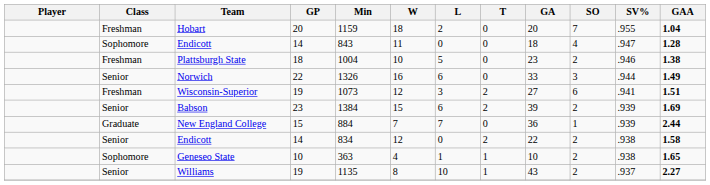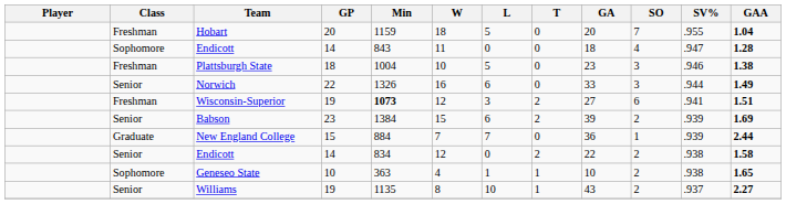 <table class="wikitable sortable">
 <tr>
 <th style="width: 9em;">Player</th>
 <th style="width: 7em;">Class</th>
 <th style="width: 11em;">Team</th>
 <th style="width: 4em;">GP</th>
 <th style="width: 5em;">Min</th>
 <th style="width: 4em;">W</th>
 <th style="width: 4em;">L</th>
 <th style="width: 4em;">T</th>
 <th style="width: 4em;">GA</th>
 <th style="width: 4em;">SO</th>
 <th style="width: 4em;">SV%</th>
 <th style="width: 4em;">GAA</th>
 </tr>
 <tr>
 <td></td>
 <td>Freshman</td>
 <td><a href='#'>Hobart</a></td>
 <td>20</td>
 <td>1159</td>
 <td>18</td>
-<td>2</td>
+<td>5</td>
 <td>0</td>
 <td>20</td>
 <td>7</td>
 <td>.955</td>
 <td><strong>1.04</strong></td>
 </tr>
 <tr>
 <td></td>
 <td>Sophomore</td>
 <td><a href='#'>Endicott</a></td>
 <td>14</td>
 <td>843</td>
 <td>11</td>
 <td>0</td>
 <td>0</td>
 <td>18</td>
 <td>4</td>
 <td>.947</td>
 <td><strong>1.28</strong></td>
 </tr>
 <tr>
 <td></td>
 <td>Freshman</td>
 <td><a href='#'>Plattsburgh State</a></td>
 <td>18</td>
 <td>1004</td>
 <td>10</td>
 <td>5</td>
 <td>0</td>
 <td>23</td>
-<td>2</td>
+<td>3</td>
 <td>.946</td>
 <td><strong>1.38</strong></td>
 </tr>
 <tr>
 <td></td>
 <td>Senior</td>
 <td><a href='#'>Norwich</a></td>
 <td>22</td>
 <td>1326</td>
 <td>16</td>
 <td>6</td>
 <td>0</td>
 <td>33</td>
 <td>3</td>
 <td>.944</td>
 <td><strong>1.49</strong></td>
 </tr>
 <tr>
 <td></td>
 <td>Freshman</td>
 <td><a href='#'>Wisconsin-Superior</a></td>
 <td>19</td>
-<td>1073</td>
+<td><strong>1073</strong></td>
 <td>12</td>
 <td>3</td>
 <td>2</td>
 <td>27</td>
 <td>6</td>
 <td>.941</td>
 <td><strong>1.51</strong></td>
 </tr>
 <tr>
 <td></td>
 <td>Senior</td>
 <td><a href='#'>Babson</a></td>
 <td>23</td>
 <td>1384</td>
 <td>15</td>
 <td>6</td>
 <td>2</td>
 <td>39</td>
 <td>2</td>
 <td>.939</td>
 <td><strong>1.69</strong></td>
 </tr>
 <tr>
 <td></td>
 <td>Graduate</td>
 <td><a href='#'>New England College</a></td>
 <td>15</td>
 <td>884</td>
 <td>7</td>
 <td>7</td>
 <td>0</td>
 <td>36</td>
 <td>1</td>
 <td>.939</td>
 <td><strong>2.44</strong></td>
 </tr>
 <tr>
 <td></td>
 <td>Senior</td>
 <td><a href='#'>Endicott</a></td>
 <td>14</td>
 <td>834</td>
 <td>12</td>
 <td>0</td>
 <td>2</td>
 <td>22</td>
 <td>2</td>
 <td>.938</td>
 <td><strong>1.58</strong></td>
 </tr>
 <tr>
 <td></td>
 <td>Sophomore</td>
 <td><a href='#'>Geneseo State</a></td>
 <td>10</td>
 <td>363</td>
 <td>4</td>
 <td>1</td>
 <td>1</td>
 <td>10</td>
 <td>2</td>
 <td>.938</td>
 <td><strong>1.65</strong></td>
 </tr>
 <tr>
 <td></td>
 <td>Senior</td>
 <td><a href='#'>Williams</a></td>
 <td>19</td>
 <td>1135</td>
 <td>8</td>
 <td>10</td>
 <td>1</td>
 <td>43</td>
 <td>2</td>
 <td>.937</td>
 <td><strong>2.27</strong></td>
 </tr>
 <tr>
 </tr>
 </table>
